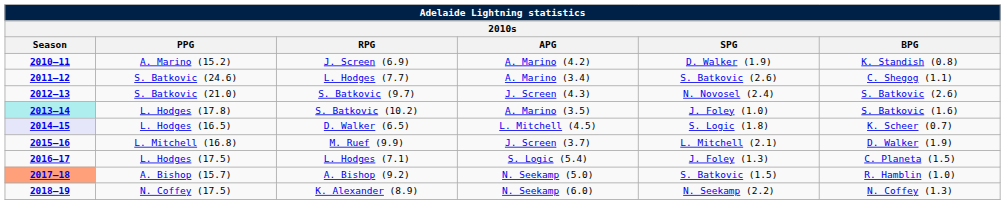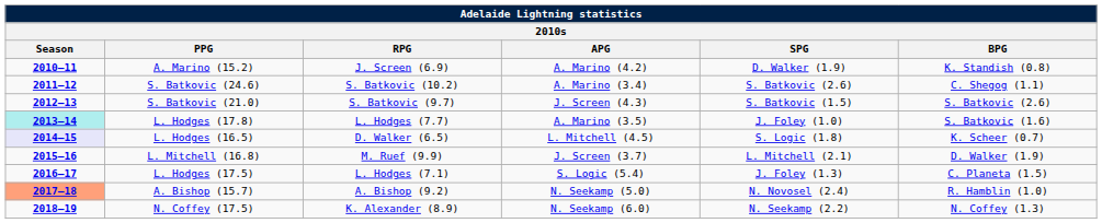 <table class="wikitable" style="clear:both; font-size:88%; text-align: center; width: 95%; margin:1.5em auto;">
 <tr>
 <th colspan=8 style="background:#002147; color:white;">Adelaide Lightning statistics</th>
 </tr>
 <tr valign="top">
 <th colspan=8>2010s</th>
 </tr>
 <tr>
 <th width="4%">Season</th>
 <th width="8%">PPG</th>
 <th width="8%">RPG</th>
 <th width="8%">APG</th>
 <th width="8%">SPG</th>
 <th width="8%">BPG</th>
 </tr>
 <tr>
 <td><strong><a href='#'>2010–11</a></strong></td>
 <td><a href='#'>A. Marino</a> (15.2)</td>
 <td><a href='#'>J. Screen</a> (6.9)</td>
 <td><a href='#'>A. Marino</a> (4.2)</td>
 <td><a href='#'>D. Walker</a> (1.9)</td>
 <td><a href='#'>K. Standish</a> (0.8)</td>
 </tr>
 <tr>
 <td><strong><a href='#'>2011–12</a></strong></td>
 <td><a href='#'>S. Batkovic</a> (24.6)</td>
-<td><a href='#'>L. Hodges</a> (7.7)</td>
+<td><a href='#'>S. Batkovic</a> (10.2)</td>
 <td><a href='#'>A. Marino</a> (3.4)</td>
 <td><a href='#'>S. Batkovic</a> (2.6)</td>
 <td><a href='#'>C. Shegog</a> (1.1)</td>
 </tr>
 <tr>
 <td><strong><a href='#'>2012–13</a></strong></td>
 <td><a href='#'>S. Batkovic</a> (21.0)</td>
 <td><a href='#'>S. Batkovic</a> (9.7)</td>
 <td><a href='#'>J. Screen</a> (4.3)</td>
-<td><a href='#'>N. Novosel</a> (2.4)</td>
+<td><a href='#'>S. Batkovic</a> (1.5)</td>
 <td><a href='#'>S. Batkovic</a> (2.6)</td>
 </tr>
 <tr>
 <td style="background: paleturquoise;"><strong><a href='#'>2013–14</a></strong></td>
 <td><a href='#'>L. Hodges</a> (17.8)</td>
-<td><a href='#'>S. Batkovic</a> (10.2)</td>
+<td><a href='#'>L. Hodges</a> (7.7)</td>
 <td><a href='#'>A. Marino</a> (3.5)</td>
 <td><a href='#'>J. Foley</a> (1.0)</td>
 <td><a href='#'>S. Batkovic</a> (1.6)</td>
 </tr>
 <tr>
 <td style="background: lavender;"><strong><a href='#'>2014–15</a></strong></td>
 <td><a href='#'>L. Hodges</a> (16.5)</td>
 <td><a href='#'>D. Walker</a> (6.5)</td>
 <td><a href='#'>L. Mitchell</a> (4.5)</td>
 <td><a href='#'>S. Logic</a> (1.8)</td>
 <td><a href='#'>K. Scheer</a> (0.7)</td>
 </tr>
 <tr>
 <td><strong><a href='#'>2015–16</a></strong></td>
 <td><a href='#'>L. Mitchell</a> (16.8)</td>
 <td><a href='#'>M. Ruef</a> (9.9)</td>
 <td><a href='#'>J. Screen</a> (3.7)</td>
 <td><a href='#'>L. Mitchell</a> (2.1)</td>
 <td><a href='#'>D. Walker</a> (1.9)</td>
 </tr>
 <tr>
 <td><strong><a href='#'>2016–17</a></strong></td>
 <td><a href='#'>L. Hodges</a> (17.5)</td>
 <td><a href='#'>L. Hodges</a> (7.1)</td>
 <td><a href='#'>S. Logic</a> (5.4)</td>
 <td><a href='#'>J. Foley</a> (1.3)</td>
 <td><a href='#'>C. Planeta</a> (1.5)</td>
 </tr>
 <tr>
 <td style="background: lightsalmon;"><strong><a href='#'>2017–18</a></strong></td>
 <td><a href='#'>A. Bishop</a> (15.7)</td>
 <td><a href='#'>A. Bishop</a> (9.2)</td>
 <td><a href='#'>N. Seekamp</a> (5.0)</td>
-<td><a href='#'>S. Batkovic</a> (1.5)</td>
+<td><a href='#'>N. Novosel</a> (2.4)</td>
 <td><a href='#'>R. Hamblin</a> (1.0)</td>
 </tr>
 <tr>
 <td><strong><a href='#'>2018–19</a></strong></td>
 <td><a href='#'>N. Coffey</a> (17.5)</td>
 <td><a href='#'>K. Alexander</a> (8.9)</td>
 <td><a href='#'>N. Seekamp</a> (6.0)</td>
 <td><a href='#'>N. Seekamp</a> (2.2)</td>
 <td><a href='#'>N. Coffey</a> (1.3)</td>
 </tr>
 </table>
